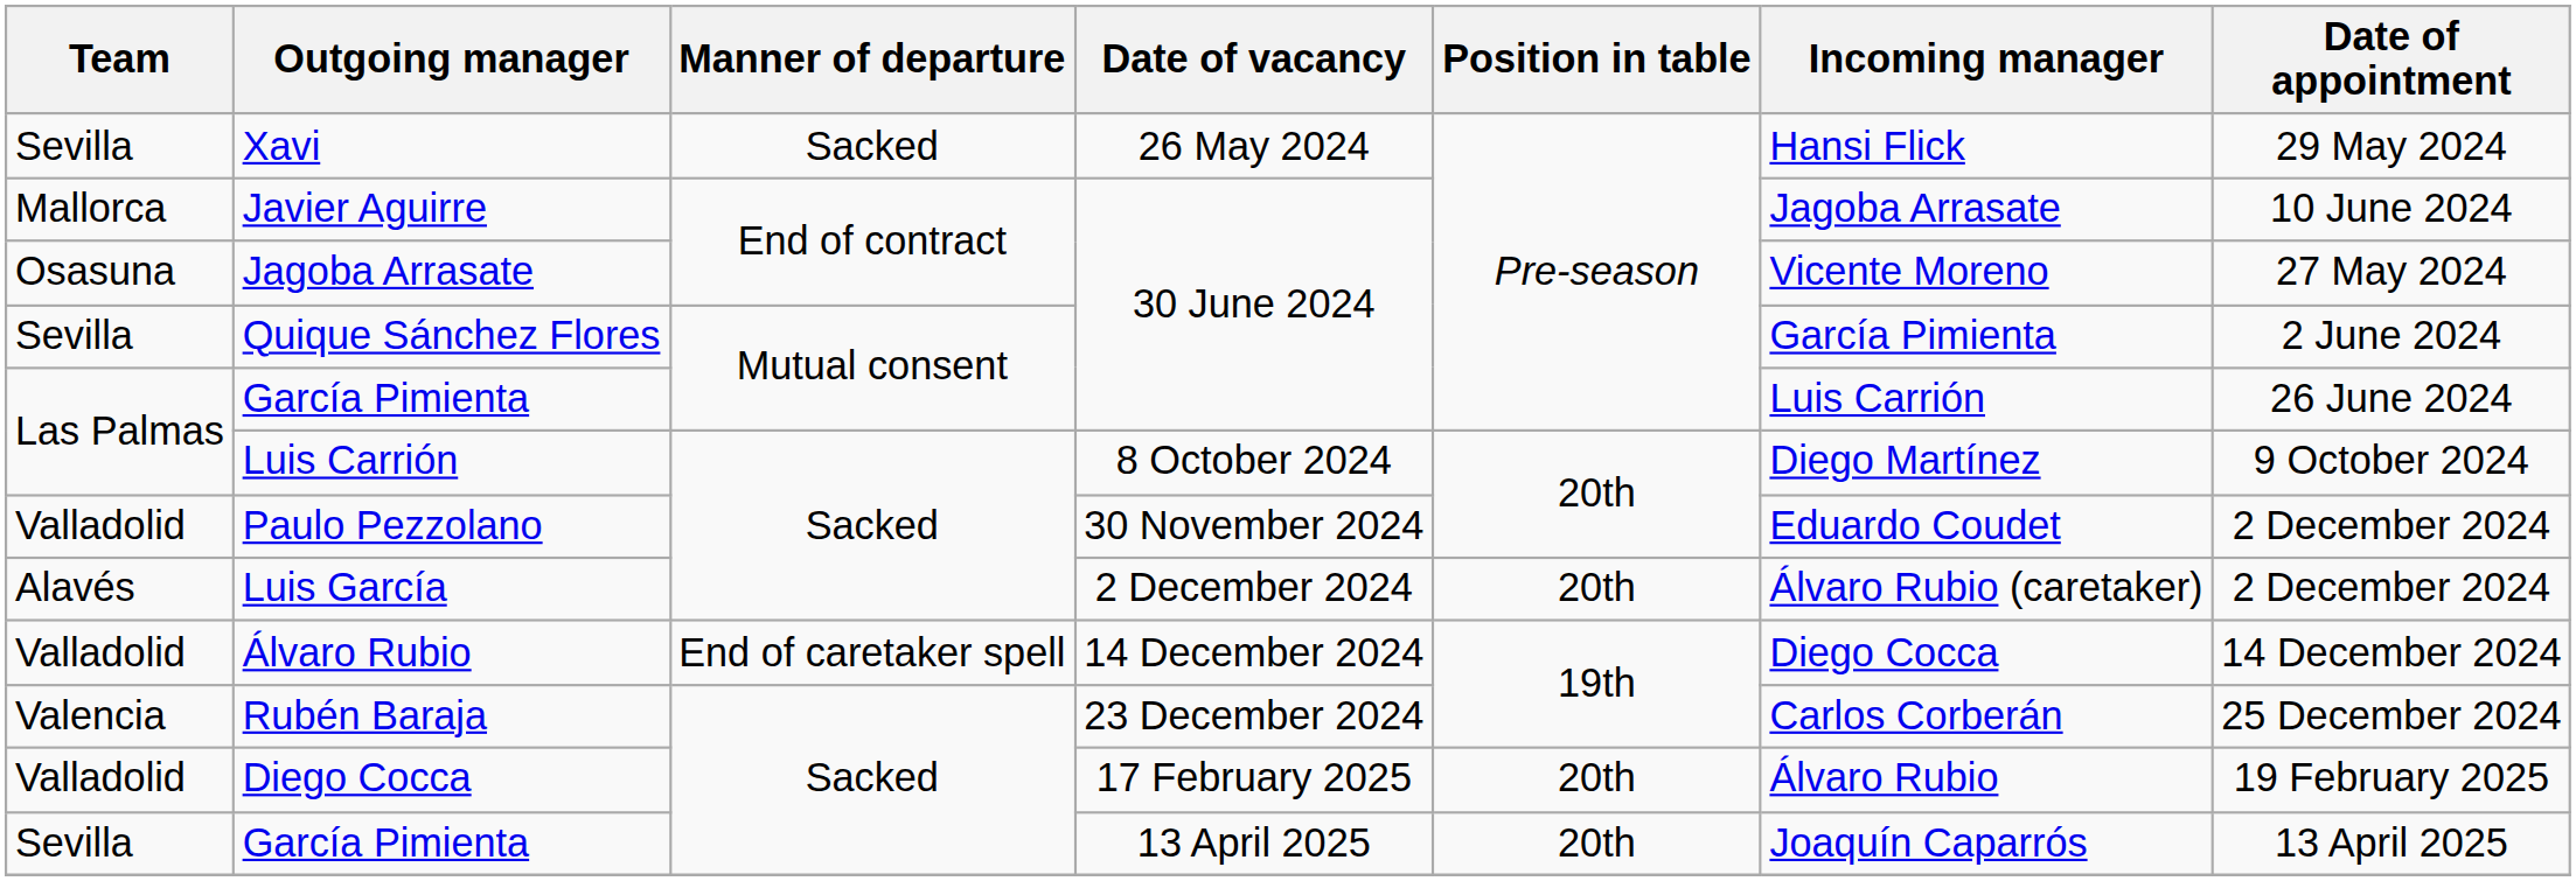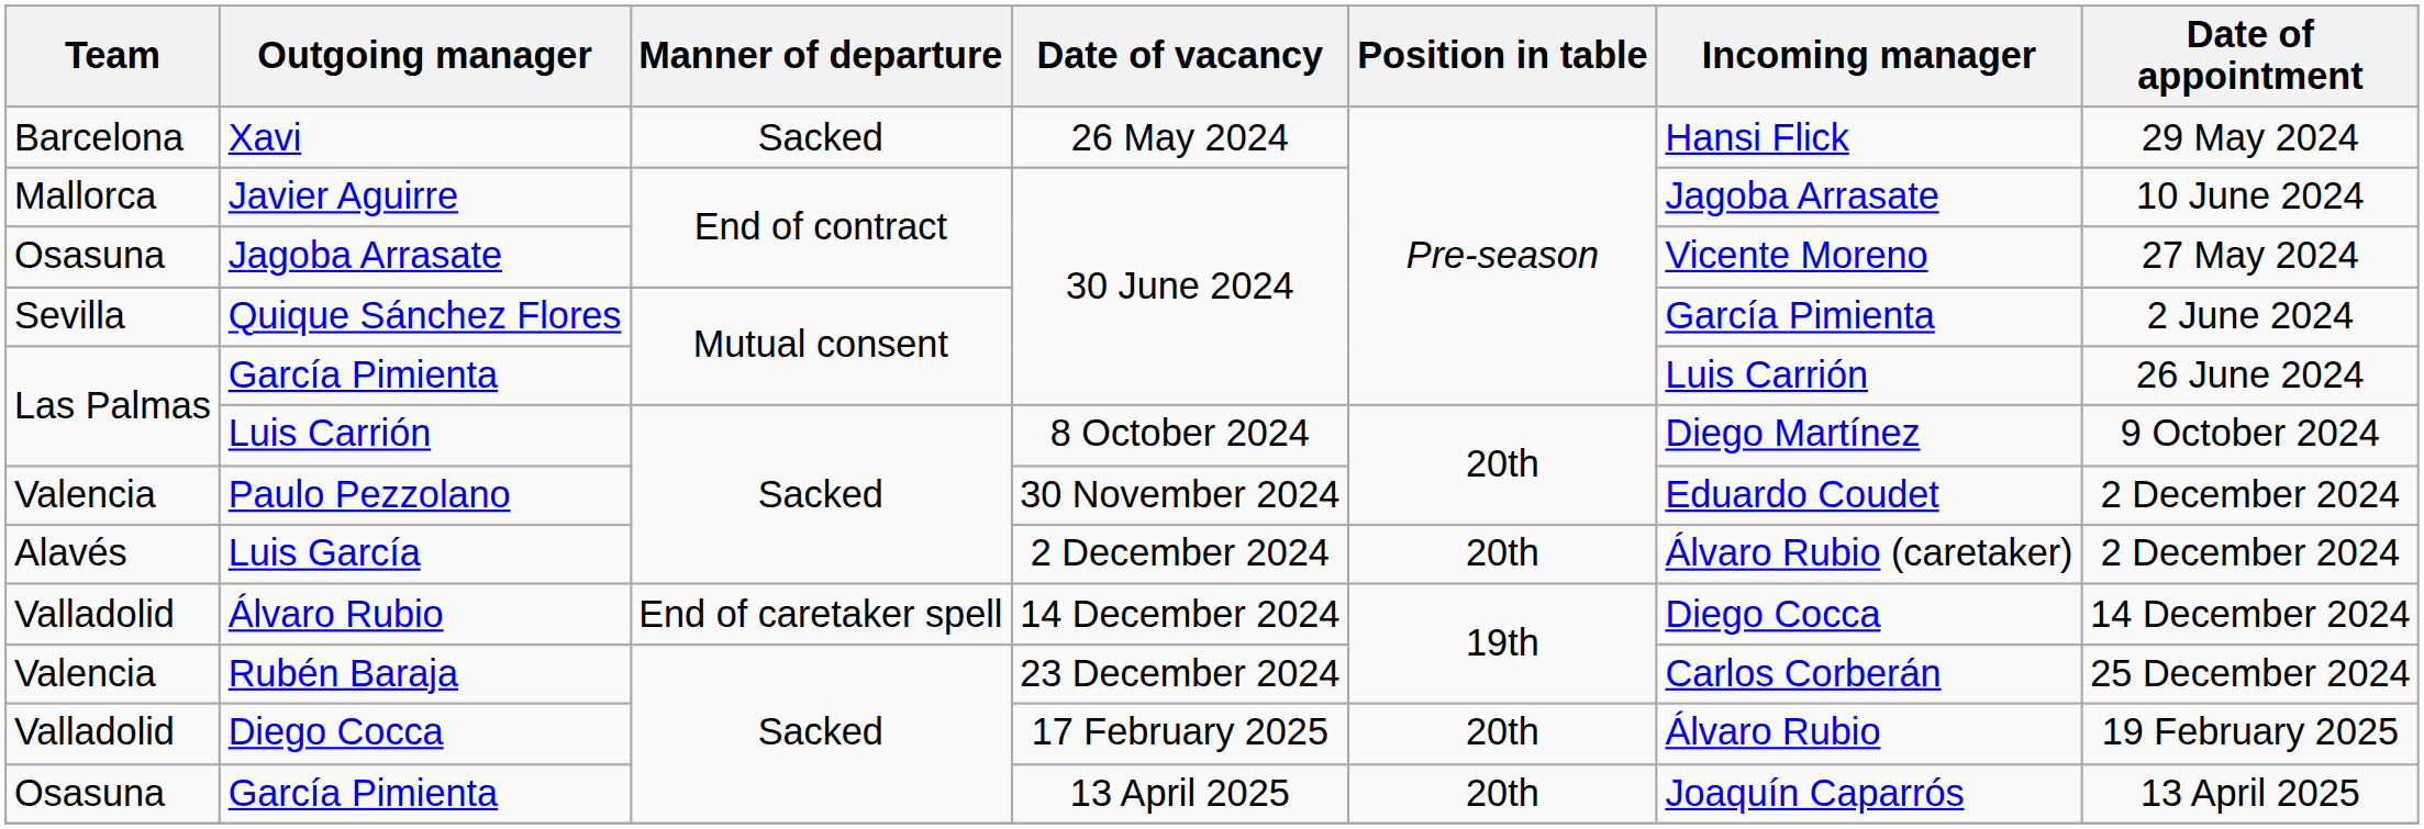 <table class="wikitable sortable">
 <tr>
 <th>Team</th>
 <th>Outgoing manager</th>
 <th>Manner of departure</th>
 <th>Date of vacancy</th>
 <th>Position in table</th>
 <th>Incoming manager</th>
 <th>Date of<br>appointment</th>
 </tr>
 <tr>
-<td>Sevilla</td>
+<td>Barcelona</td>
 <td> <a href='#'>Xavi</a></td>
 <td style="text-align:center">Sacked</td>
 <td style="text-align:center">26 May 2024</td>
 <td rowspan=5 style="text-align:center"><em>Pre-season</em></td>
 <td> <a href='#'>Hansi Flick</a></td>
 <td style="text-align:center">29 May 2024</td>
 </tr>
 <tr>
 <td>Mallorca</td>
 <td> <a href='#'>Javier Aguirre</a></td>
 <td rowspan=2 style="text-align:center">End of contract</td>
 <td rowspan=4 style="text-align:center">30 June 2024</td>
 <td> <a href='#'>Jagoba Arrasate</a></td>
 <td style="text-align:center">10 June 2024</td>
 </tr>
 <tr>
 <td>Osasuna</td>
 <td> <a href='#'>Jagoba Arrasate</a></td>
 <td> <a href='#'>Vicente Moreno</a></td>
 <td style="text-align:center">27 May 2024</td>
 </tr>
 <tr>
 <td>Sevilla</td>
 <td> <a href='#'>Quique Sánchez Flores</a></td>
 <td rowspan=2 style="text-align:center">Mutual consent</td>
 <td> <a href='#'>García Pimienta</a></td>
 <td style="text-align:center">2 June 2024</td>
 </tr>
 <tr>
 <td rowspan=2>Las Palmas</td>
 <td> <a href='#'>García Pimienta</a></td>
 <td> <a href='#'>Luis Carrión</a></td>
 <td style="text-align:center">26 June 2024</td>
 </tr>
 <tr>
 <td> <a href='#'>Luis Carrión</a></td>
 <td style="text-align:center" rowspan="3">Sacked</td>
 <td style="text-align:center">8 October 2024</td>
 <td style="text-align:center" rowspan="2">20th</td>
 <td> <a href='#'>Diego Martínez</a></td>
 <td style="text-align:center">9 October 2024</td>
 </tr>
 <tr>
-<td>Valladolid</td>
+<td>Valencia</td>
 <td> <a href='#'>Paulo Pezzolano</a></td>
 <td style="text-align:center">30 November 2024</td>
 <td> <a href='#'>Eduardo Coudet</a></td>
 <td style="text-align:center">2 December 2024</td>
 </tr>
 <tr>
 <td>Alavés</td>
 <td> <a href='#'>Luis García</a></td>
 <td style="text-align:center">2 December 2024</td>
 <td style="text-align:center">20th</td>
 <td> <a href='#'>Álvaro Rubio</a> (caretaker)</td>
 <td style="text-align:center">2 December 2024</td>
 </tr>
 <tr>
 <td>Valladolid</td>
 <td> <a href='#'>Álvaro Rubio</a></td>
 <td align=center>End of caretaker spell</td>
 <td align=center>14 December 2024</td>
 <td rowspan=2 align=center>19th</td>
 <td> <a href='#'>Diego Cocca</a></td>
 <td style="text-align:center">14 December 2024</td>
 </tr>
 <tr>
 <td>Valencia</td>
 <td> <a href='#'>Rubén Baraja</a></td>
 <td style="text-align:center" rowspan="3">Sacked</td>
 <td align=center>23 December 2024</td>
 <td> <a href='#'>Carlos Corberán</a></td>
 <td style="text-align:center">25 December 2024</td>
 </tr>
 <tr>
 <td>Valladolid</td>
 <td> <a href='#'>Diego Cocca</a></td>
 <td style="text-align:center">17 February 2025</td>
 <td style="text-align:center">20th</td>
 <td> <a href='#'>Álvaro Rubio</a></td>
 <td style="text-align:center">19 February 2025</td>
 </tr>
 <tr>
-<td>Sevilla</td>
+<td>Osasuna</td>
 <td> <a href='#'>García Pimienta</a></td>
 <td style="text-align:center">13 April 2025</td>
 <td style="text-align:center">20th</td>
 <td> <a href='#'>Joaquín Caparrós</a></td>
 <td style="text-align:center">13 April 2025</td>
 </tr>
 <tr>
 </tr>
 </table>
